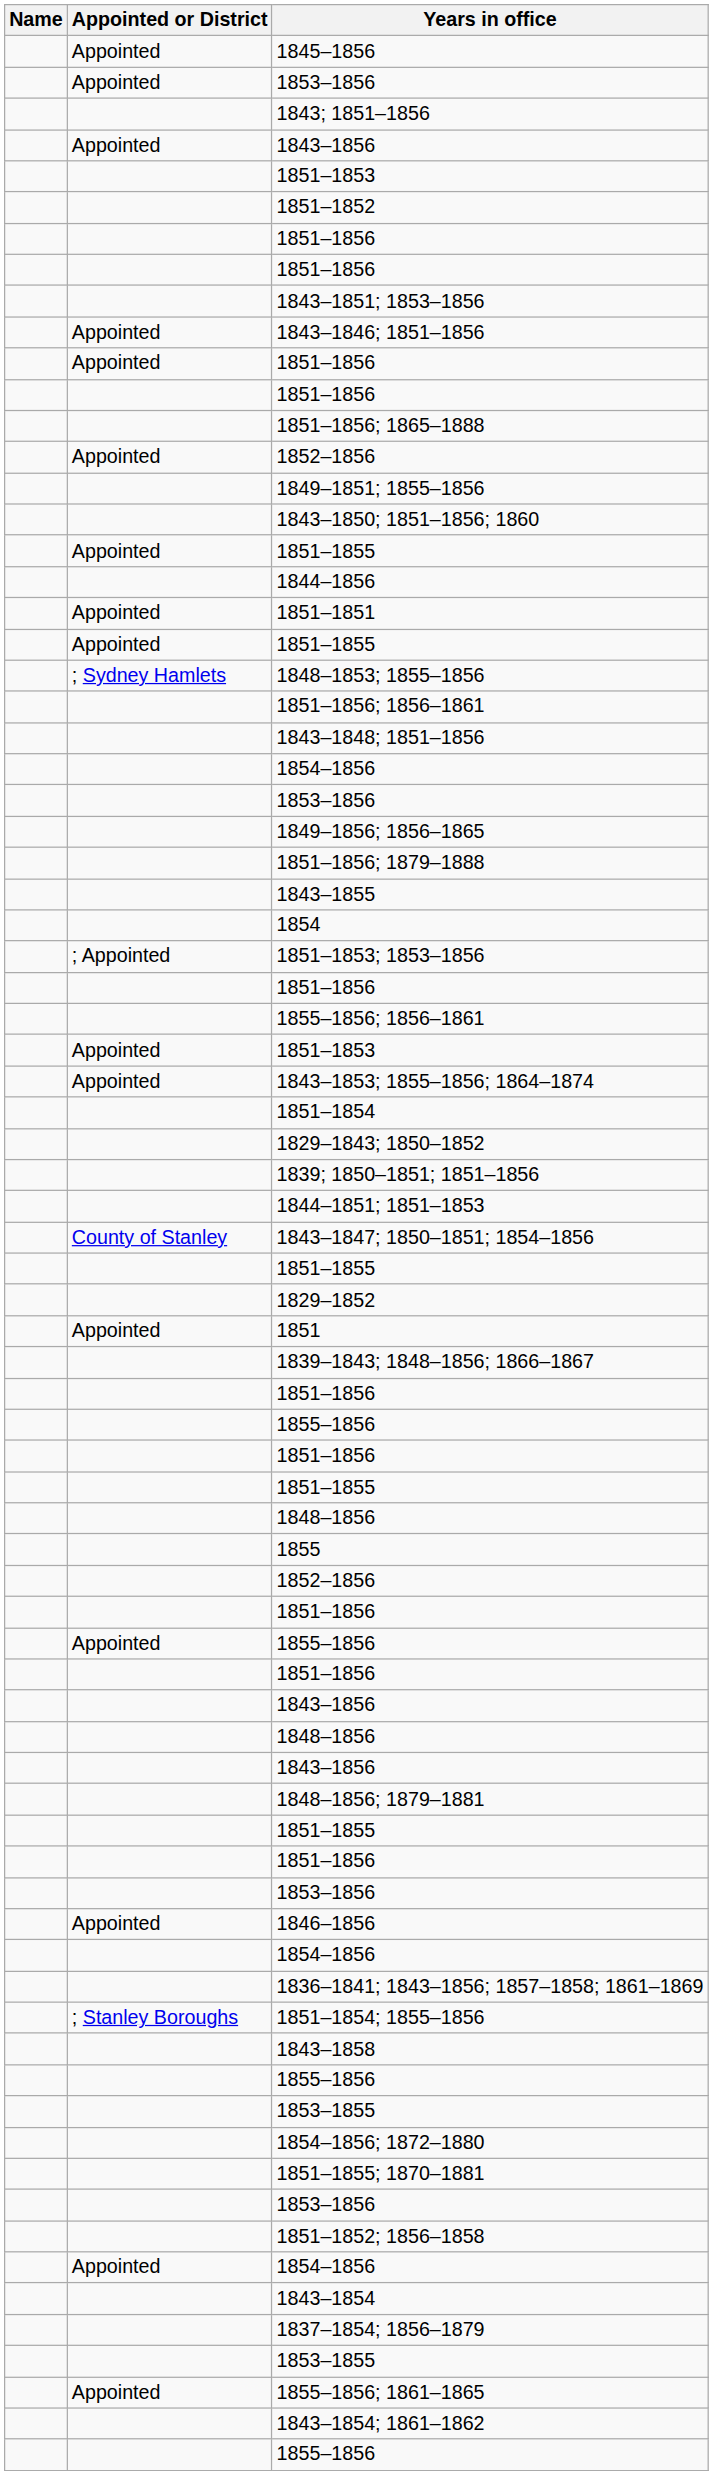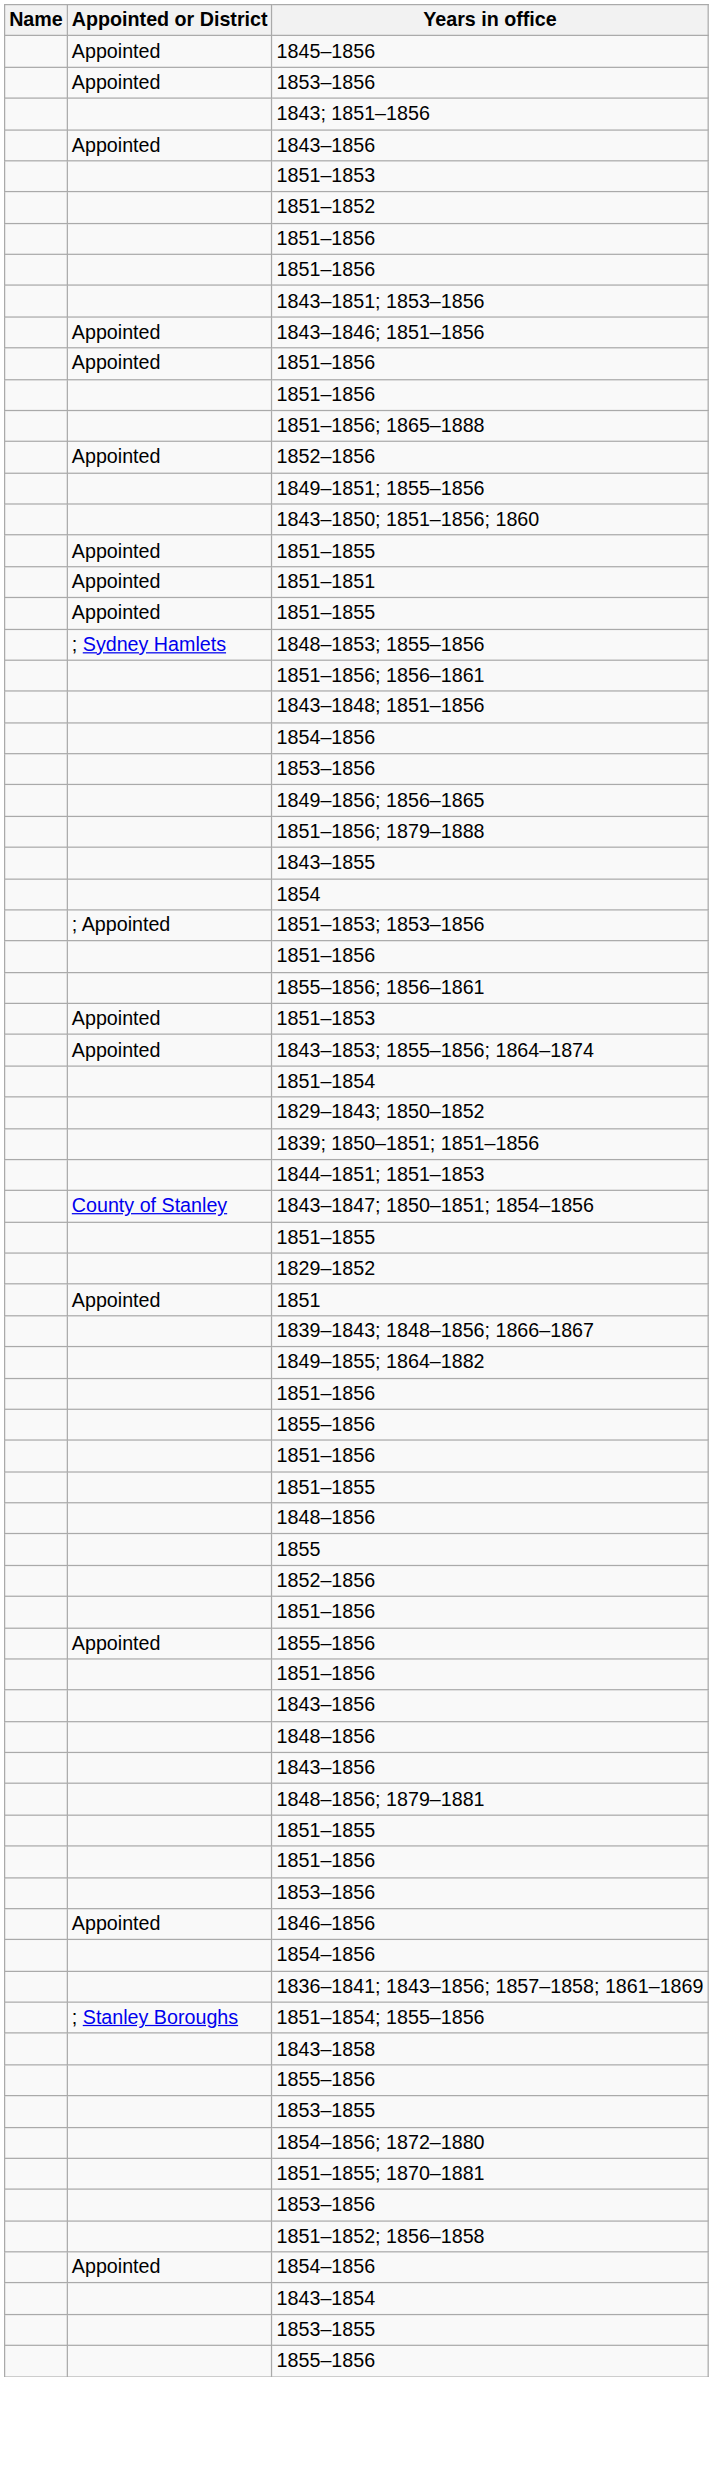 <table class="wikitable sortable">
 <tr>
 <th>Name</th>
 <th>Appointed or District</th>
 <th>Years in office</th>
 </tr>
 <tr>
 <td></td>
 <td>Appointed</td>
 <td>1845–1856</td>
 </tr>
 <tr>
 <td> </td>
 <td>Appointed</td>
 <td>1853–1856</td>
 </tr>
 <tr>
 <td></td>
 <td></td>
 <td>1843; 1851–1856</td>
 </tr>
 <tr>
 <td></td>
 <td>Appointed</td>
 <td>1843–1856</td>
 </tr>
 <tr>
 <td> </td>
 <td></td>
 <td>1851–1853</td>
 </tr>
 <tr>
 <td> </td>
 <td></td>
 <td>1851–1852</td>
 </tr>
 <tr>
 <td></td>
 <td></td>
 <td>1851–1856</td>
 </tr>
 <tr>
 <td></td>
 <td></td>
 <td>1851–1856</td>
 </tr>
 <tr>
 <td> </td>
 <td></td>
 <td>1843–1851; 1853–1856</td>
 </tr>
 <tr>
 <td> </td>
 <td>Appointed</td>
 <td>1843–1846; 1851–1856</td>
 </tr>
 <tr>
 <td></td>
 <td>Appointed</td>
 <td>1851–1856</td>
 </tr>
 <tr>
 <td> </td>
 <td></td>
 <td>1851–1856</td>
 </tr>
 <tr>
 <td></td>
 <td></td>
 <td>1851–1856; 1865–1888</td>
 </tr>
 <tr>
 <td> </td>
 <td>Appointed</td>
 <td>1852–1856</td>
 </tr>
 <tr>
 <td> </td>
 <td></td>
 <td>1849–1851; 1855–1856</td>
 </tr>
 <tr>
 <td></td>
 <td></td>
 <td>1843–1850; 1851–1856; 1860</td>
 </tr>
 <tr>
 <td> </td>
 <td>Appointed</td>
 <td>1851–1855</td>
-</tr>
-<tr>
-<td></td>
-<td></td>
-<td>1844–1856</td>
 </tr>
 <tr>
 <td></td>
 <td>Appointed</td>
 <td>1851–1851</td>
 </tr>
 <tr>
 <td> </td>
 <td>Appointed</td>
 <td>1851–1855</td>
 </tr>
 <tr>
 <td> </td>
 <td>; <a href='#'>Sydney Hamlets</a></td>
 <td>1848–1853; 1855–1856</td>
 </tr>
 <tr>
 <td></td>
 <td></td>
 <td>1851–1856; 1856–1861</td>
 </tr>
 <tr>
 <td></td>
 <td></td>
 <td>1843–1848; 1851–1856</td>
 </tr>
 <tr>
 <td></td>
 <td></td>
 <td>1854–1856</td>
 </tr>
 <tr>
 <td> </td>
 <td></td>
 <td>1853–1856</td>
 </tr>
 <tr>
 <td></td>
 <td></td>
 <td>1849–1856; 1856–1865</td>
 </tr>
 <tr>
 <td></td>
 <td></td>
 <td>1851–1856; 1879–1888</td>
 </tr>
 <tr>
 <td> </td>
 <td></td>
 <td>1843–1855</td>
 </tr>
 <tr>
 <td> </td>
 <td></td>
 <td>1854</td>
 </tr>
 <tr>
 <td> </td>
 <td>; Appointed</td>
 <td>1851–1853; 1853–1856</td>
 </tr>
 <tr>
 <td></td>
 <td></td>
 <td>1851–1856</td>
 </tr>
 <tr>
 <td> </td>
 <td></td>
 <td>1855–1856; 1856–1861</td>
 </tr>
 <tr>
 <td></td>
 <td>Appointed</td>
 <td>1851–1853</td>
 </tr>
 <tr>
 <td> </td>
 <td>Appointed</td>
 <td>1843–1853; 1855–1856; 1864–1874</td>
 </tr>
 <tr>
 <td> </td>
 <td></td>
 <td>1851–1854</td>
 </tr>
 <tr>
 <td> </td>
 <td></td>
 <td>1829–1843; 1850–1852</td>
 </tr>
 <tr>
 <td></td>
 <td></td>
 <td>1839;  1850–1851; 1851–1856</td>
 </tr>
 <tr>
 <td> </td>
 <td></td>
 <td>1844–1851; 1851–1853</td>
 </tr>
 <tr>
 <td> </td>
 <td> <a href='#'>County of Stanley</a></td>
 <td>1843–1847; 1850–1851; 1854–1856</td>
 </tr>
 <tr>
 <td> </td>
 <td></td>
 <td>1851–1855</td>
 </tr>
 <tr>
 <td> </td>
 <td></td>
 <td>1829–1852</td>
 </tr>
 <tr>
 <td> </td>
 <td>Appointed</td>
 <td>1851</td>
 </tr>
 <tr>
 <td></td>
 <td></td>
 <td>1839–1843; 1848–1856; 1866–1867</td>
+</tr>
+<tr>
+<td> </td>
+<td></td>
+<td>1849–1855; 1864–1882</td>
 </tr>
 <tr>
 <td></td>
 <td></td>
 <td>1851–1856</td>
 </tr>
 <tr>
 <td> </td>
 <td></td>
 <td>1855–1856</td>
 </tr>
 <tr>
 <td></td>
 <td></td>
 <td>1851–1856</td>
 </tr>
 <tr>
 <td> </td>
 <td></td>
 <td>1851–1855</td>
 </tr>
 <tr>
 <td></td>
 <td></td>
 <td>1848–1856</td>
 </tr>
 <tr>
 <td> </td>
 <td></td>
 <td>1855</td>
 </tr>
 <tr>
 <td> </td>
 <td></td>
 <td>1852–1856</td>
 </tr>
 <tr>
 <td></td>
 <td></td>
 <td>1851–1856</td>
 </tr>
 <tr>
 <td> </td>
 <td>Appointed</td>
 <td>1855–1856</td>
 </tr>
 <tr>
 <td></td>
 <td></td>
 <td>1851–1856</td>
 </tr>
 <tr>
 <td></td>
 <td></td>
 <td>1843–1856</td>
 </tr>
 <tr>
 <td></td>
 <td></td>
 <td>1848–1856</td>
 </tr>
 <tr>
 <td></td>
 <td></td>
 <td>1843–1856</td>
 </tr>
 <tr>
 <td></td>
 <td></td>
 <td>1848–1856; 1879–1881</td>
 </tr>
 <tr>
 <td> </td>
 <td></td>
 <td>1851–1855</td>
 </tr>
 <tr>
 <td></td>
 <td></td>
 <td>1851–1856</td>
 </tr>
 <tr>
 <td> </td>
 <td></td>
 <td>1853–1856</td>
 </tr>
 <tr>
 <td></td>
 <td>Appointed</td>
 <td>1846–1856</td>
 </tr>
 <tr>
 <td></td>
 <td></td>
 <td>1854–1856</td>
 </tr>
 <tr>
 <td></td>
 <td></td>
 <td>1836–1841; 1843–1856; 1857–1858; 1861–1869</td>
 </tr>
 <tr>
 <td> </td>
 <td>; <a href='#'>Stanley Boroughs</a></td>
 <td>1851–1854; 1855–1856</td>
 </tr>
 <tr>
 <td></td>
 <td></td>
 <td>1843–1858</td>
 </tr>
 <tr>
 <td> </td>
 <td></td>
 <td>1855–1856</td>
 </tr>
 <tr>
 <td> </td>
 <td></td>
 <td>1853–1855</td>
 </tr>
 <tr>
 <td> </td>
 <td></td>
 <td>1854–1856; 1872–1880</td>
 </tr>
 <tr>
 <td> </td>
 <td></td>
 <td>1851–1855; 1870–1881</td>
 </tr>
 <tr>
 <td> </td>
 <td></td>
 <td>1853–1856</td>
 </tr>
 <tr>
 <td> </td>
 <td></td>
 <td>1851–1852; 1856–1858</td>
 </tr>
 <tr>
 <td> </td>
 <td>Appointed</td>
 <td>1854–1856</td>
 </tr>
 <tr>
 <td> </td>
 <td></td>
 <td>1843–1854</td>
 </tr>
 <tr>
 <td> </td>
 <td></td>
-<td>1837–1854; 1856–1879</td>
-</tr>
-<tr>
-<td> </td>
-<td></td>
 <td>1853–1855</td>
-</tr>
-<tr>
-<td> </td>
-<td>Appointed</td>
-<td>1855–1856; 1861–1865</td>
-</tr>
-<tr>
-<td> </td>
-<td></td>
-<td>1843–1854; 1861–1862</td>
 </tr>
 <tr>
 <td> </td>
 <td></td>
 <td>1855–1856</td>
 </tr>
 <tr>
 </tr>
 </table>
